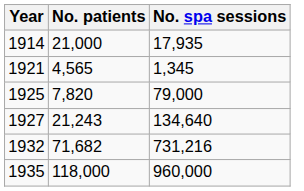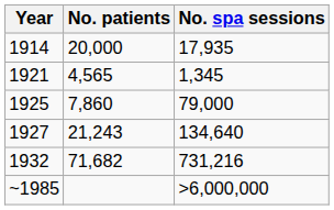 <table class="wikitable">
 <tr>
 <th>Year</th>
 <th>No. patients</th>
 <th>No. <a href='#'>spa</a> sessions</th>
 </tr>
 <tr>
 <td>1914</td>
-<td>21,000</td>
+<td>20,000</td>
 <td>17,935</td>
 </tr>
 <tr>
 <td>1921</td>
 <td>4,565</td>
 <td>1,345</td>
 </tr>
 <tr>
 <td>1925</td>
-<td>7,820</td>
+<td>7,860</td>
 <td>79,000</td>
 </tr>
 <tr>
 <td>1927</td>
 <td>21,243</td>
 <td>134,640</td>
 </tr>
 <tr>
 <td>1932</td>
 <td>71,682</td>
 <td>731,216</td>
 </tr>
 <tr>
-<td>1935</td>
-<td>118,000</td>
-<td>960,000</td>
+<td>~1985</td>
+<td></td>
+<td>>6,000,000</td>
 </tr>
 </table>
